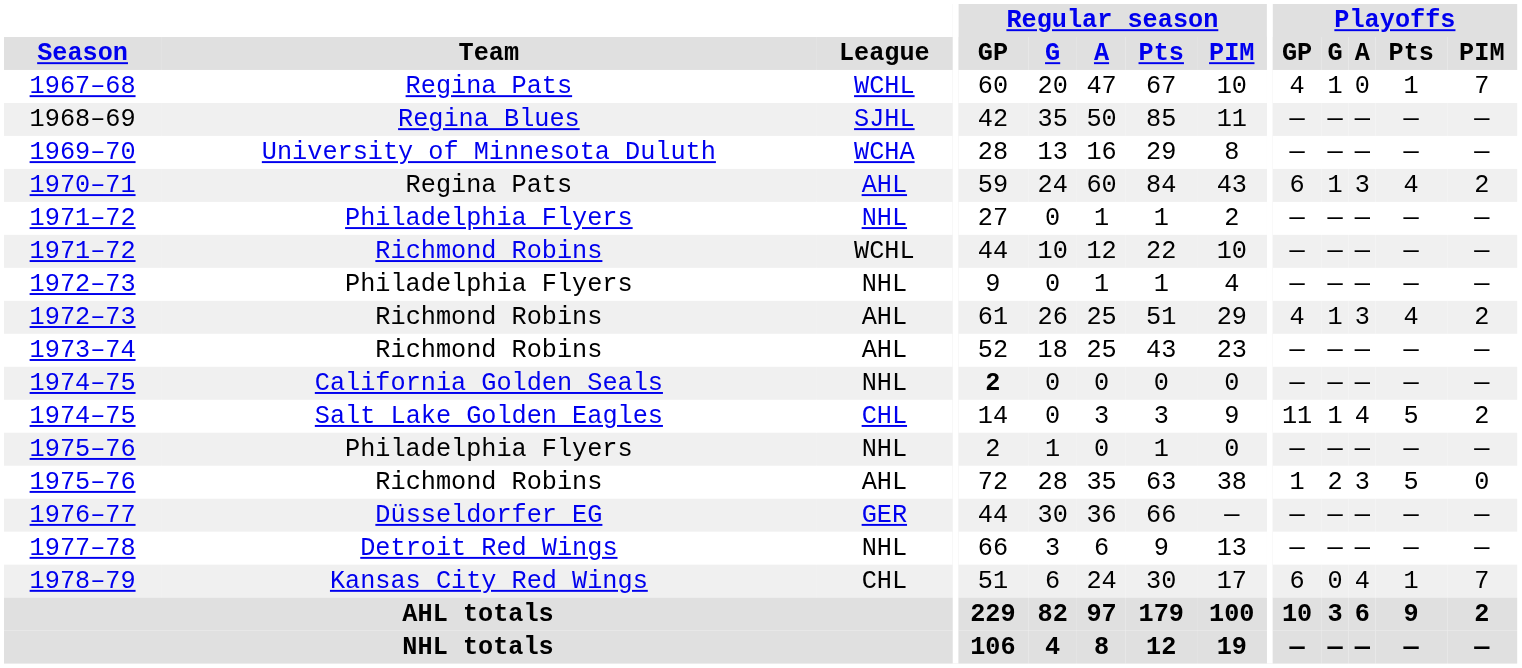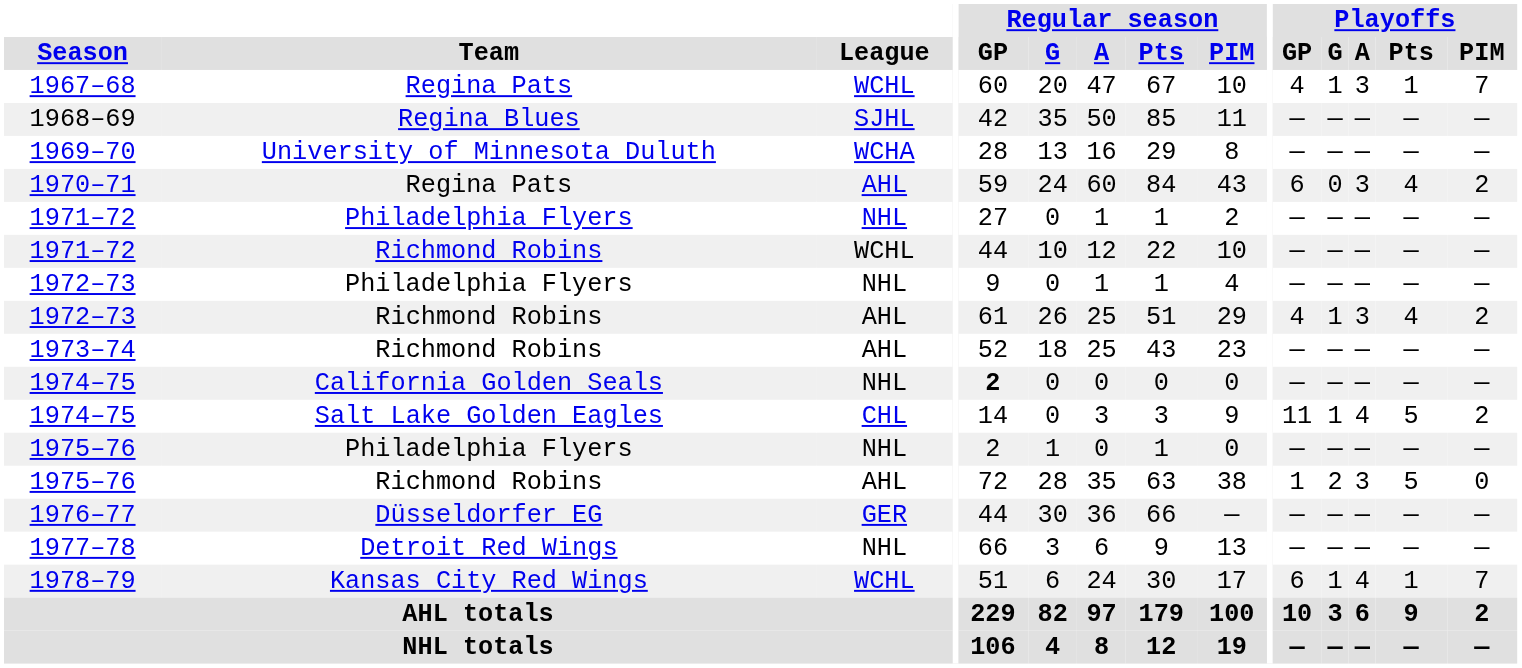 <table border="0" cellpadding="1" cellspacing="0" style="text-align:center; width:60em">
 <tr bgcolor="#e0e0e0">
 <th colspan="3" bgcolor="#ffffff"></th>
 <th rowspan="100" bgcolor="#ffffff"></th>
 <th colspan="5"><a href='#'>Regular season</a></th>
 <th rowspan="100" bgcolor="#ffffff"></th>
 <th colspan="5"><a href='#'>Playoffs</a></th>
 </tr>
 <tr bgcolor="#e0e0e0">
 <th><a href='#'>Season</a></th>
 <th>Team</th>
 <th>League</th>
 <th>GP</th>
 <th><a href='#'>G</a></th>
 <th><a href='#'>A</a></th>
 <th><a href='#'>Pts</a></th>
 <th><a href='#'>PIM</a></th>
 <th>GP</th>
 <th>G</th>
 <th>A</th>
 <th>Pts</th>
 <th>PIM</th>
 </tr>
 <tr>
 <td><a href='#'>1967–68</a></td>
 <td><a href='#'>Regina Pats</a></td>
 <td><a href='#'>WCHL</a></td>
 <td>60</td>
 <td>20</td>
 <td>47</td>
 <td>67</td>
 <td>10</td>
 <td>4</td>
 <td>1</td>
-<td>0</td>
+<td>3</td>
 <td>1</td>
 <td>7</td>
 </tr>
 <tr bgcolor="#f0f0f0">
 <td>1968–69</td>
 <td><a href='#'>Regina Blues</a></td>
 <td><a href='#'>SJHL</a></td>
 <td>42</td>
 <td>35</td>
 <td>50</td>
 <td>85</td>
 <td>11</td>
 <td>—</td>
 <td>—</td>
 <td>—</td>
 <td>—</td>
 <td>—</td>
 </tr>
 <tr>
 <td><a href='#'>1969–70</a></td>
 <td><a href='#'>University of Minnesota Duluth</a></td>
 <td><a href='#'>WCHA</a></td>
 <td>28</td>
 <td>13</td>
 <td>16</td>
 <td>29</td>
 <td>8</td>
 <td>—</td>
 <td>—</td>
 <td>—</td>
 <td>—</td>
 <td>—</td>
 </tr>
 <tr bgcolor="#f0f0f0">
 <td><a href='#'>1970–71</a></td>
 <td>Regina Pats</td>
 <td><a href='#'>AHL</a></td>
 <td>59</td>
 <td>24</td>
 <td>60</td>
 <td>84</td>
 <td>43</td>
 <td>6</td>
-<td>1</td>
+<td>0</td>
 <td>3</td>
 <td>4</td>
 <td>2</td>
 </tr>
 <tr>
 <td><a href='#'>1971–72</a></td>
 <td><a href='#'>Philadelphia Flyers</a></td>
 <td><a href='#'>NHL</a></td>
 <td>27</td>
 <td>0</td>
 <td>1</td>
 <td>1</td>
 <td>2</td>
 <td>—</td>
 <td>—</td>
 <td>—</td>
 <td>—</td>
 <td>—</td>
 </tr>
 <tr bgcolor="#f0f0f0">
 <td><a href='#'>1971–72</a></td>
 <td><a href='#'>Richmond Robins</a></td>
 <td>WCHL</td>
 <td>44</td>
 <td>10</td>
 <td>12</td>
 <td>22</td>
 <td>10</td>
 <td>—</td>
 <td>—</td>
 <td>—</td>
 <td>—</td>
 <td>—</td>
 </tr>
 <tr>
 <td><a href='#'>1972–73</a></td>
 <td>Philadelphia Flyers</td>
 <td>NHL</td>
 <td>9</td>
 <td>0</td>
 <td>1</td>
 <td>1</td>
 <td>4</td>
 <td>—</td>
 <td>—</td>
 <td>—</td>
 <td>—</td>
 <td>—</td>
 </tr>
 <tr bgcolor="#f0f0f0">
 <td><a href='#'>1972–73</a></td>
 <td>Richmond Robins</td>
 <td>AHL</td>
 <td>61</td>
 <td>26</td>
 <td>25</td>
 <td>51</td>
 <td>29</td>
 <td>4</td>
 <td>1</td>
 <td>3</td>
 <td>4</td>
 <td>2</td>
 </tr>
 <tr>
 <td><a href='#'>1973–74</a></td>
 <td>Richmond Robins</td>
 <td>AHL</td>
 <td>52</td>
 <td>18</td>
 <td>25</td>
 <td>43</td>
 <td>23</td>
 <td>—</td>
 <td>—</td>
 <td>—</td>
 <td>—</td>
 <td>—</td>
 </tr>
 <tr bgcolor="#f0f0f0">
 <td><a href='#'>1974–75</a></td>
 <td><a href='#'>California Golden Seals</a></td>
 <td>NHL</td>
 <td><strong>2</strong></td>
 <td>0</td>
 <td>0</td>
 <td>0</td>
 <td>0</td>
 <td>—</td>
 <td>—</td>
 <td>—</td>
 <td>—</td>
 <td>—</td>
 </tr>
 <tr>
 <td><a href='#'>1974–75</a></td>
 <td><a href='#'>Salt Lake Golden Eagles</a></td>
 <td><a href='#'>CHL</a></td>
 <td>14</td>
 <td>0</td>
 <td>3</td>
 <td>3</td>
 <td>9</td>
 <td>11</td>
 <td>1</td>
 <td>4</td>
 <td>5</td>
 <td>2</td>
 </tr>
 <tr bgcolor="#f0f0f0">
 <td><a href='#'>1975–76</a></td>
 <td>Philadelphia Flyers</td>
 <td>NHL</td>
 <td>2</td>
 <td>1</td>
 <td>0</td>
 <td>1</td>
 <td>0</td>
 <td>—</td>
 <td>—</td>
 <td>—</td>
 <td>—</td>
 <td>—</td>
 </tr>
 <tr>
 <td><a href='#'>1975–76</a></td>
 <td>Richmond Robins</td>
 <td>AHL</td>
 <td>72</td>
 <td>28</td>
 <td>35</td>
 <td>63</td>
 <td>38</td>
 <td>1</td>
 <td>2</td>
 <td>3</td>
 <td>5</td>
 <td>0</td>
 </tr>
 <tr bgcolor="#f0f0f0">
 <td><a href='#'>1976–77</a></td>
 <td><a href='#'>Düsseldorfer EG</a></td>
 <td><a href='#'>GER</a></td>
 <td>44</td>
 <td>30</td>
 <td>36</td>
 <td>66</td>
 <td>—</td>
 <td>—</td>
 <td>—</td>
 <td>—</td>
 <td>—</td>
 <td>—</td>
 </tr>
 <tr>
 <td><a href='#'>1977–78</a></td>
 <td><a href='#'>Detroit Red Wings</a></td>
 <td>NHL</td>
 <td>66</td>
 <td>3</td>
 <td>6</td>
 <td>9</td>
 <td>13</td>
 <td>—</td>
 <td>—</td>
 <td>—</td>
 <td>—</td>
 <td>—</td>
 </tr>
 <tr bgcolor="#f0f0f0">
 <td><a href='#'>1978–79</a></td>
 <td><a href='#'>Kansas City Red Wings</a></td>
-<td>CHL</td>
+<td><a href='#'>WCHL</a></td>
 <td>51</td>
 <td>6</td>
 <td>24</td>
 <td>30</td>
 <td>17</td>
 <td>6</td>
-<td>0</td>
+<td>1</td>
 <td>4</td>
 <td>1</td>
 <td>7</td>
 </tr>
 <tr bgcolor="#e0e0e0">
 <th colspan="3">AHL totals</th>
 <th>229</th>
 <th>82</th>
 <th>97</th>
 <th>179</th>
 <th>100</th>
 <th>10</th>
 <th>3</th>
 <th>6</th>
 <th>9</th>
 <th>2</th>
 </tr>
 <tr bgcolor="#e0e0e0">
 <th colspan="3">NHL totals</th>
 <th>106</th>
 <th>4</th>
 <th>8</th>
 <th>12</th>
 <th>19</th>
 <th>—</th>
 <th>—</th>
 <th>—</th>
 <th>—</th>
 <th>—</th>
 </tr>
 </table>
